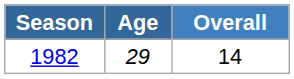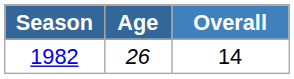 <table class="wikitable" style="font-size:95%; text-align:center; border:grey solid 1px; border-collapse:collapse; background:#ffffff;">
 <tr>
 <th style="background-color:#369; color:white; width:60px;"> Season </th>
 <th style="background-color:#369; color:white; width:40px;"> Age </th>
 <th style="background-color:#4180be; color:white; width:75px;">Overall</th>
 </tr>
 <tr>
 <td><a href='#'>1982</a></td>
-<td><em>29</em></td>
+<td><em>26</em></td>
 <td>14</td>
 </tr>
 </table>
